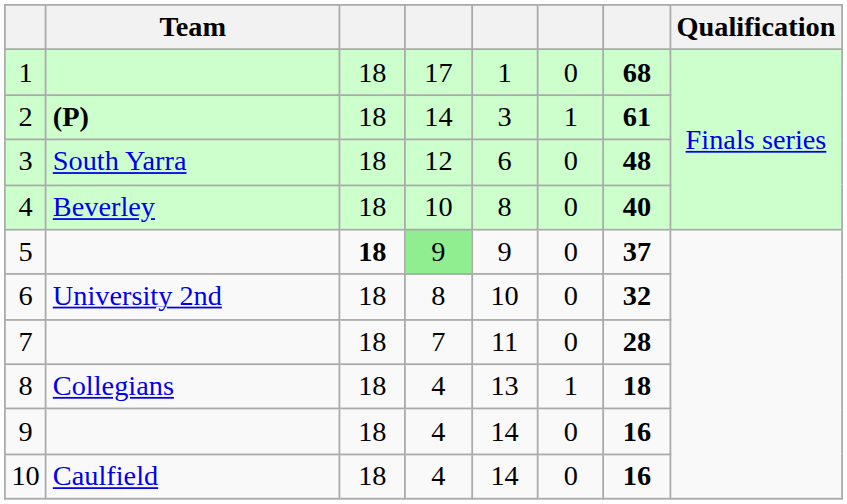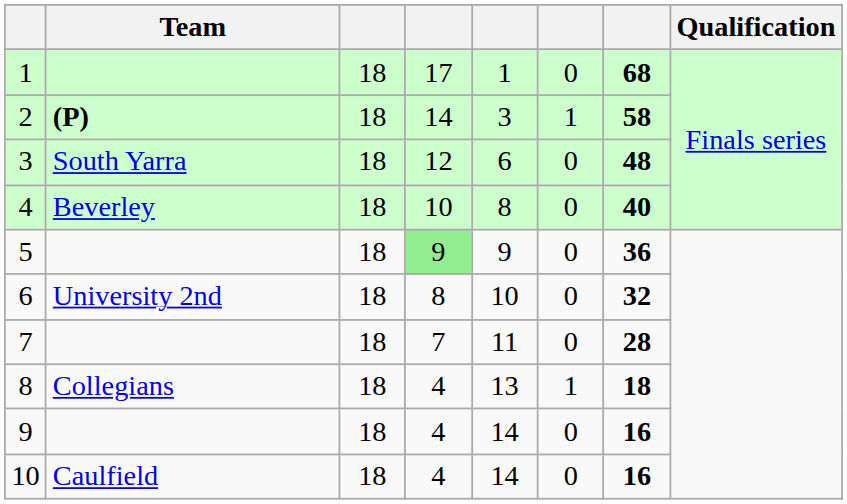 <table class="wikitable" style="text-align:center; margin-bottom:0">
 <tr>
 <th style="width:10px"></th>
 <th style="width:35%;">Team</th>
 <th style="width:30px;"></th>
 <th style="width:30px;"></th>
 <th style="width:30px;"></th>
 <th style="width:30px;"></th>
 <th style="width:30px;"></th>
 <th>Qualification</th>
 </tr>
 <tr style="background:#ccffcc;">
 <td>1</td>
 <td style="text-align:left;"></td>
 <td>18</td>
 <td>17</td>
 <td>1</td>
 <td>0</td>
 <td><strong>68</strong></td>
 <td rowspan=4><a href='#'>Finals series</a></td>
 </tr>
 <tr style="background:#ccffcc;">
 <td>2</td>
 <td style="text-align:left;"> <strong>(P)</strong></td>
 <td>18</td>
 <td>14</td>
 <td>3</td>
 <td>1</td>
-<td><strong>61</strong></td>
+<td><strong>58</strong></td>
 </tr>
 <tr style="background:#ccffcc;">
 <td>3</td>
 <td style="text-align:left;"><a href='#'>South Yarra</a></td>
 <td>18</td>
 <td>12</td>
 <td>6</td>
 <td>0</td>
 <td><strong>48</strong></td>
 </tr>
 <tr style="background:#ccffcc;">
 <td>4</td>
 <td style="text-align:left;"><a href='#'>Beverley</a></td>
 <td>18</td>
 <td>10</td>
 <td>8</td>
 <td>0</td>
 <td><strong>40</strong></td>
 </tr>
 <tr>
 <td>5</td>
 <td style="text-align:left;"></td>
-<td><strong>18</strong></td>
+<td>18</td>
 <td style="background: lightgreen;">9</td>
 <td>9</td>
 <td>0</td>
-<td><strong>37</strong></td>
+<td><strong>36</strong></td>
 </tr>
 <tr>
 <td>6</td>
 <td style="text-align:left;"><a href='#'>University 2nd</a></td>
 <td>18</td>
 <td>8</td>
 <td>10</td>
 <td>0</td>
 <td><strong>32</strong></td>
 </tr>
 <tr>
 <td>7</td>
 <td style="text-align:left;"></td>
 <td>18</td>
 <td>7</td>
 <td>11</td>
 <td>0</td>
 <td><strong>28</strong></td>
 </tr>
 <tr>
 <td>8</td>
 <td style="text-align:left;"><a href='#'>Collegians</a></td>
 <td>18</td>
 <td>4</td>
 <td>13</td>
 <td>1</td>
 <td><strong>18</strong></td>
 </tr>
 <tr>
 <td>9</td>
 <td style="text-align:left;"></td>
 <td>18</td>
 <td>4</td>
 <td>14</td>
 <td>0</td>
 <td><strong>16</strong></td>
 </tr>
 <tr>
 <td>10</td>
 <td style="text-align:left;"><a href='#'>Caulfield</a></td>
 <td>18</td>
 <td>4</td>
 <td>14</td>
 <td>0</td>
 <td><strong>16</strong></td>
 </tr>
 </table>
